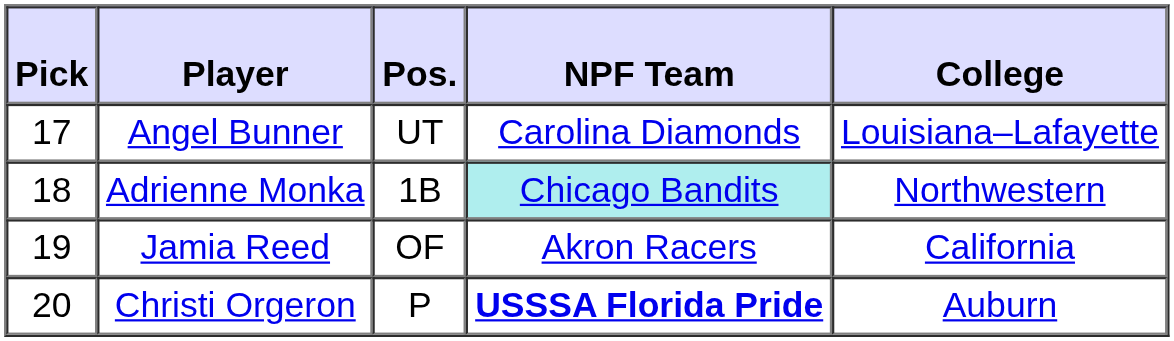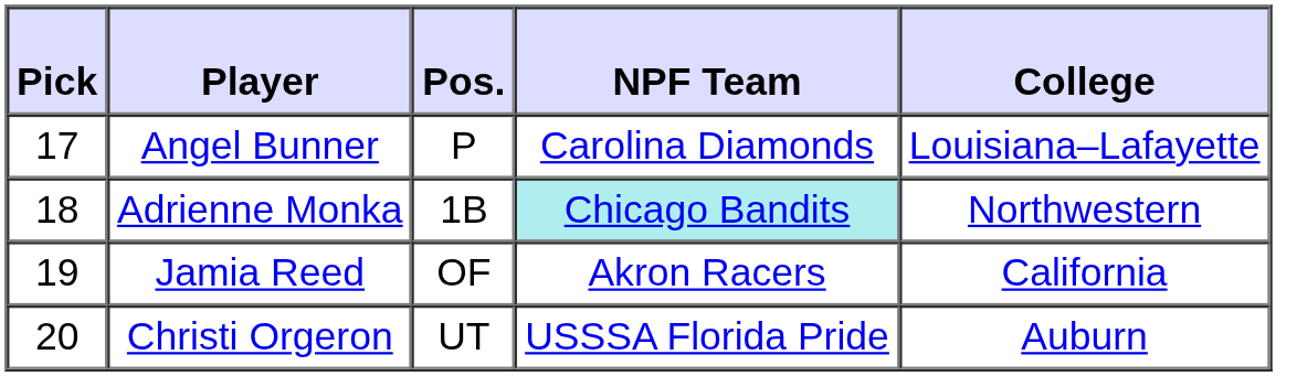 <table style="text-align: center" border="1" cellpadding="3" cellspacing="0">
 <tr>
 <th style="background:#ddf;"><br>Pick</th>
 <th style="background:#ddf;"><br>Player</th>
 <th style="background:#ddf;"><br>Pos.</th>
 <th style="background:#ddf;"><br>NPF Team</th>
 <th style="background:#ddf;"><br>College</th>
 </tr>
 <tr>
 <td>17</td>
 <td><a href='#'>Angel Bunner</a></td>
-<td>UT</td>
+<td>P</td>
 <td><a href='#'>Carolina Diamonds</a></td>
 <td><a href='#'>Louisiana–Lafayette</a></td>
 </tr>
 <tr>
 <td>18</td>
 <td><a href='#'>Adrienne Monka</a></td>
 <td>1B</td>
 <td style="background: paleturquoise;"><a href='#'>Chicago Bandits</a></td>
 <td><a href='#'>Northwestern</a></td>
 </tr>
 <tr>
 <td>19</td>
 <td><a href='#'>Jamia Reed</a></td>
 <td>OF</td>
 <td><a href='#'>Akron Racers</a></td>
 <td><a href='#'>California</a></td>
 </tr>
 <tr>
 <td>20</td>
 <td><a href='#'>Christi Orgeron</a></td>
-<td>P</td>
-<td><strong><a href='#'>USSSA Florida Pride</a></strong></td>
+<td>UT</td>
+<td><a href='#'>USSSA Florida Pride</a></td>
 <td><a href='#'>Auburn</a></td>
 </tr>
 </table>
